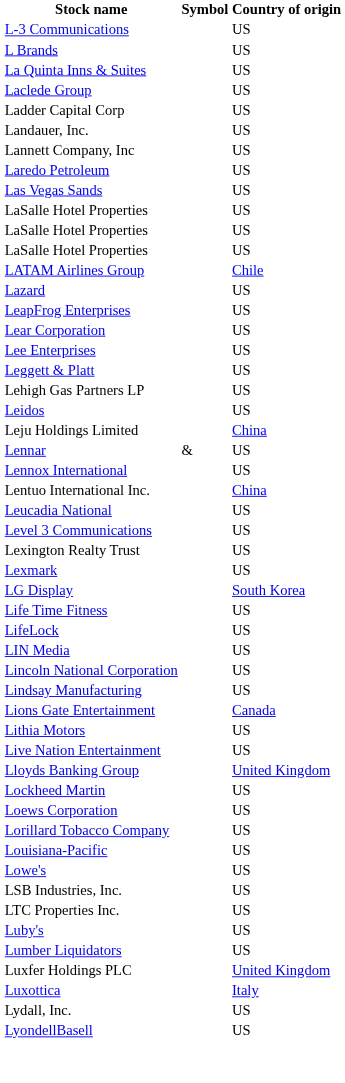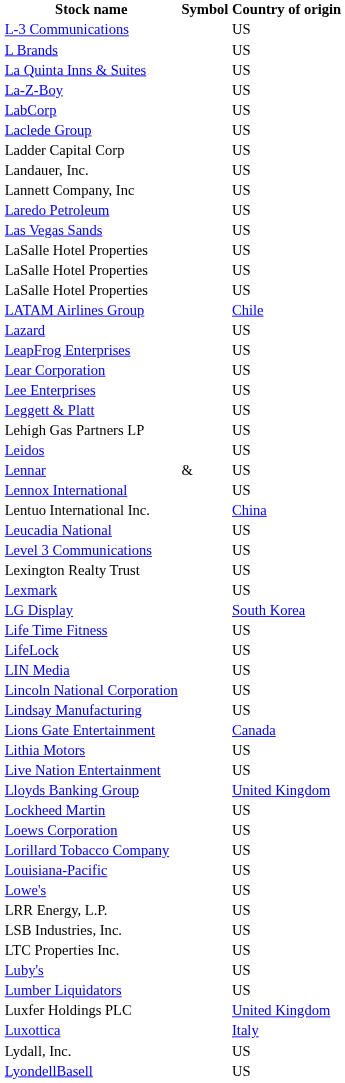 <table style="background:transparent;">
 <tr>
 <th>Stock name</th>
 <th>Symbol</th>
 <th>Country of origin</th>
 </tr>
 <tr --->
 <td><a href='#'>L-3 Communications</a></td>
 <td></td>
 <td>US</td>
 </tr>
 <tr --->
 <td><a href='#'>L Brands</a></td>
 <td></td>
 <td>US</td>
 </tr>
 <tr --->
 <td><a href='#'>La Quinta Inns & Suites</a></td>
+<td></td>
+<td>US</td>
+</tr>
+<tr --->
+<td><a href='#'>La-Z-Boy</a></td>
+<td></td>
+<td>US</td>
+</tr>
+<tr --->
+<td><a href='#'>LabCorp</a></td>
 <td></td>
 <td>US</td>
 </tr>
 <tr --->
 <td><a href='#'>Laclede Group</a></td>
 <td></td>
 <td>US</td>
 </tr>
 <tr --->
 <td>Ladder Capital Corp</td>
 <td></td>
 <td>US</td>
 </tr>
 <tr --->
 <td>Landauer, Inc.</td>
 <td></td>
 <td>US</td>
 </tr>
 <tr --->
 <td>Lannett Company, Inc</td>
 <td></td>
 <td>US</td>
 </tr>
 <tr --->
 <td><a href='#'>Laredo Petroleum</a></td>
 <td></td>
 <td>US</td>
 </tr>
 <tr --->
 <td><a href='#'>Las Vegas Sands</a></td>
 <td></td>
 <td>US</td>
 </tr>
 <tr --->
 <td>LaSalle Hotel Properties</td>
 <td></td>
 <td>US</td>
 </tr>
 <tr --->
 <td>LaSalle Hotel Properties</td>
 <td></td>
 <td>US</td>
 </tr>
 <tr --->
 <td>LaSalle Hotel Properties</td>
 <td></td>
 <td>US</td>
 </tr>
 <tr --->
 <td><a href='#'>LATAM Airlines Group</a></td>
 <td></td>
 <td><a href='#'>Chile</a></td>
 </tr>
 <tr --->
 <td><a href='#'>Lazard</a></td>
 <td></td>
 <td>US</td>
 </tr>
 <tr --->
 <td><a href='#'>LeapFrog Enterprises</a></td>
 <td></td>
 <td>US</td>
 </tr>
 <tr --->
 <td><a href='#'>Lear Corporation</a></td>
 <td></td>
 <td>US</td>
 </tr>
 <tr --->
 <td><a href='#'>Lee Enterprises</a></td>
 <td></td>
 <td>US</td>
 </tr>
 <tr --->
 <td><a href='#'>Leggett & Platt</a></td>
 <td></td>
 <td>US</td>
 </tr>
 <tr --->
 <td>Lehigh Gas Partners LP</td>
 <td></td>
 <td>US</td>
 </tr>
 <tr --->
 <td><a href='#'>Leidos</a></td>
 <td></td>
 <td>US</td>
-</tr>
-<tr --->
-<td>Leju Holdings Limited</td>
-<td></td>
-<td><a href='#'>China</a></td>
 </tr>
 <tr --->
 <td><a href='#'>Lennar</a></td>
 <td> & </td>
 <td>US</td>
 </tr>
 <tr --->
 <td><a href='#'>Lennox International</a></td>
 <td></td>
 <td>US</td>
 </tr>
 <tr --->
 <td>Lentuo International Inc.</td>
 <td></td>
 <td><a href='#'>China</a></td>
 </tr>
 <tr --->
 <td><a href='#'>Leucadia National</a></td>
 <td></td>
 <td>US</td>
 </tr>
 <tr --->
 <td><a href='#'>Level 3 Communications</a></td>
 <td></td>
 <td>US</td>
 </tr>
 <tr --->
 <td>Lexington Realty Trust</td>
 <td></td>
 <td>US</td>
 </tr>
 <tr --->
 <td><a href='#'>Lexmark</a></td>
 <td></td>
 <td>US</td>
 </tr>
 <tr --->
 <td><a href='#'>LG Display</a></td>
 <td></td>
 <td><a href='#'>South Korea</a></td>
 </tr>
 <tr --->
 <td><a href='#'>Life Time Fitness</a></td>
 <td></td>
 <td>US</td>
 </tr>
 <tr --->
 <td><a href='#'>LifeLock</a></td>
 <td></td>
 <td>US</td>
 </tr>
 <tr --->
 <td><a href='#'>LIN Media</a></td>
 <td></td>
 <td>US</td>
 </tr>
 <tr --->
 <td><a href='#'>Lincoln National Corporation</a></td>
 <td></td>
 <td>US</td>
 </tr>
 <tr --->
 <td><a href='#'>Lindsay Manufacturing</a></td>
 <td></td>
 <td>US</td>
 </tr>
 <tr --->
 <td><a href='#'>Lions Gate Entertainment</a></td>
 <td></td>
 <td><a href='#'>Canada</a></td>
 </tr>
 <tr --->
 <td><a href='#'>Lithia Motors</a></td>
 <td></td>
 <td>US</td>
 </tr>
 <tr --->
 <td><a href='#'>Live Nation Entertainment</a></td>
 <td></td>
 <td>US</td>
 </tr>
 <tr --->
 <td><a href='#'>Lloyds Banking Group</a></td>
 <td></td>
 <td><a href='#'>United Kingdom</a></td>
 </tr>
 <tr --->
 <td><a href='#'>Lockheed Martin</a></td>
 <td></td>
 <td>US</td>
 </tr>
 <tr --->
 <td><a href='#'>Loews Corporation</a></td>
 <td></td>
 <td>US</td>
 </tr>
 <tr --->
 <td><a href='#'>Lorillard Tobacco Company</a></td>
 <td></td>
 <td>US</td>
 </tr>
 <tr --->
 <td><a href='#'>Louisiana-Pacific</a></td>
 <td></td>
 <td>US</td>
 </tr>
 <tr --->
 <td><a href='#'>Lowe's</a></td>
 <td></td>
 <td>US</td>
 </tr>
 <tr --->
+<td>LRR Energy, L.P.</td>
+<td></td>
+<td>US</td>
+</tr>
+<tr --->
 <td>LSB Industries, Inc.</td>
 <td></td>
 <td>US</td>
 </tr>
 <tr --->
 <td>LTC Properties Inc.</td>
 <td></td>
 <td>US</td>
 </tr>
 <tr --->
 <td><a href='#'>Luby's</a></td>
 <td></td>
 <td>US</td>
 </tr>
 <tr --->
 <td><a href='#'>Lumber Liquidators</a></td>
 <td></td>
 <td>US</td>
 </tr>
 <tr --->
 <td>Luxfer Holdings PLC</td>
 <td></td>
 <td><a href='#'>United Kingdom</a></td>
 </tr>
 <tr --->
 <td><a href='#'>Luxottica</a></td>
 <td></td>
 <td><a href='#'>Italy</a></td>
 </tr>
 <tr --->
 <td>Lydall, Inc.</td>
 <td></td>
 <td>US</td>
 </tr>
 <tr --->
 <td><a href='#'>LyondellBasell</a></td>
 <td></td>
 <td>US</td>
 </tr>
 <tr --->
 </tr>
 </table>
